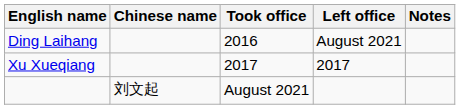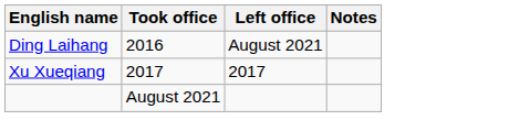 <table class="wikitable">
 <tr>
 <th>English name</th>
-<th>Chinese name</th>
 <th>Took office</th>
 <th>Left office</th>
 <th>Notes</th>
 </tr>
 <tr>
 <td><a href='#'>Ding Laihang</a></td>
-<td></td>
 <td>2016</td>
 <td>August 2021</td>
 <td></td>
 </tr>
 <tr>
 <td><a href='#'>Xu Xueqiang</a></td>
-<td></td>
 <td>2017</td>
 <td>2017</td>
 <td></td>
 </tr>
 <tr>
 <td></td>
-<td>刘文起</td>
 <td>August 2021</td>
 <td></td>
 <td></td>
 </tr>
 </table>
